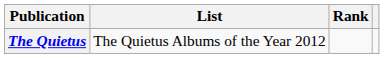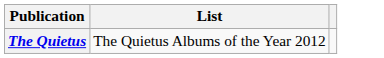 <table class="wikitable sortable plainrowheaders">
 <tr>
 <th scope="col">Publication</th>
 <th scope="col">List</th>
-<th scope="col">Rank</th>
 <th scope="col" class="unsortable"></th>
 </tr>
 <tr>
 <th scope="row"><em><a href='#'>The Quietus</a></em></th>
 <td>The Quietus Albums of the Year 2012</td>
 <td></td>
-<td></td>
 </tr>
 </table>
